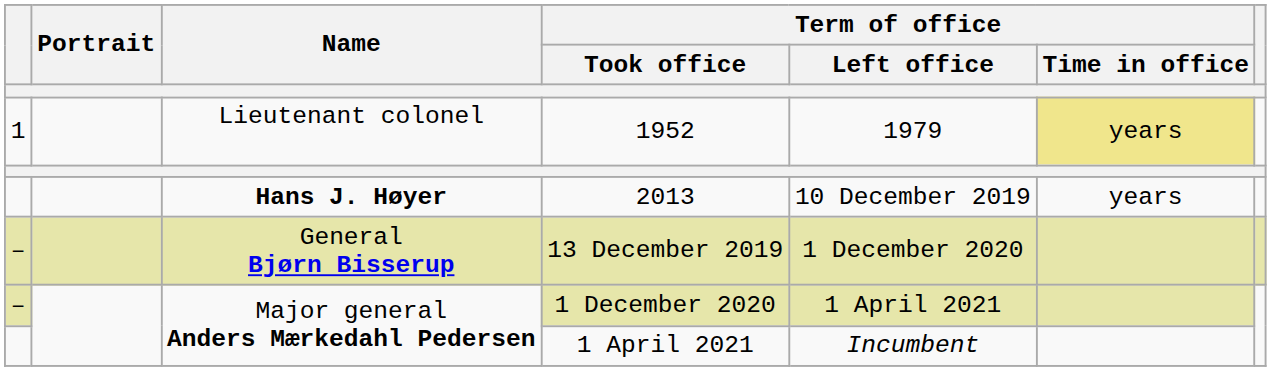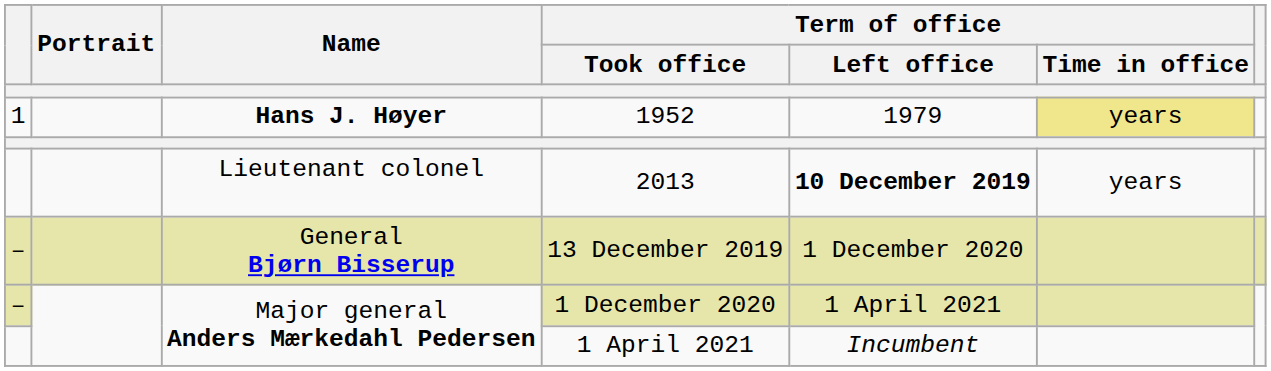 <table class="wikitable" style="text-align:center">
 <tr>
 <th rowspan=2></th>
 <th rowspan=2>Portrait</th>
 <th rowspan=2>Name<br></th>
 <th colspan=3>Term of office</th>
 <th rowspan=2></th>
 </tr>
 <tr>
 <th>Took office</th>
 <th>Left office</th>
 <th>Time in office</th>
 </tr>
 <tr>
 <th colspan=7></th>
 </tr>
 <tr>
 <td>1</td>
 <td></td>
-<td>Lieutenant colonel<br><strong></strong><br></td>
+<td><strong>Hans J. Høyer</strong><br></td>
 <td>1952</td>
 <td>1979</td>
 <td style="background: khaki;"> years</td>
 <td></td>
 </tr>
 <tr>
 <th colspan=7></th>
 </tr>
 <tr>
 <td></td>
 <td></td>
-<td><strong>Hans J. Høyer</strong><br></td>
+<td>Lieutenant colonel<br><strong></strong><br></td>
 <td>2013</td>
-<td>10 December 2019</td>
+<td><strong>10 December 2019</strong></td>
 <td> years</td>
 <td></td>
 </tr>
 <tr style="background:#e6e6aa;">
 <td>–</td>
 <td></td>
 <td>General<br><strong><a href='#'>Bjørn Bisserup</a></strong><br></td>
 <td>13 December 2019</td>
 <td>1 December 2020</td>
 <td></td>
 <td></td>
 </tr>
 <tr>
 <td style="background:#e6e6aa;">–</td>
 <td rowspan=2></td>
 <td rowspan=2>Major general<br><strong>Anders Mærkedahl Pedersen</strong><br></td>
 <td style="background:#e6e6aa;">1 December 2020</td>
 <td style="background:#e6e6aa;">1 April 2021</td>
 <td style="background:#e6e6aa;"></td>
 <td rowspan=2></td>
 </tr>
 <tr>
 <td></td>
 <td>1 April 2021</td>
 <td><em>Incumbent</em></td>
 <td></td>
 </tr>
 </table>
